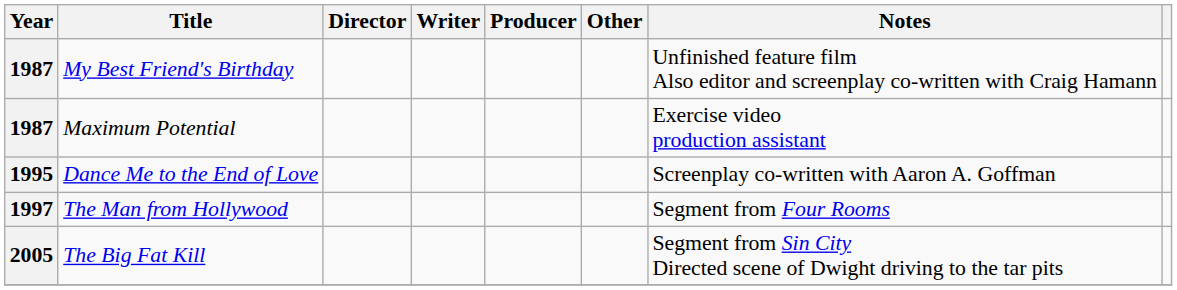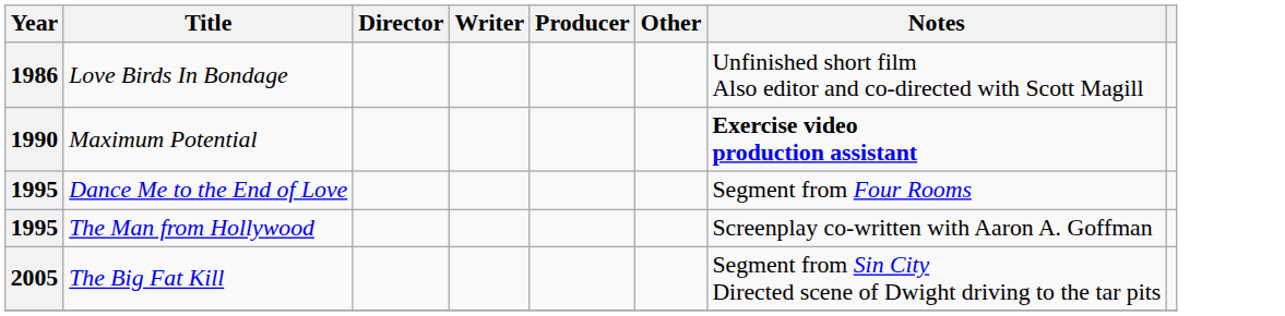 <table class="wikitable plainrowheaders sortable" style="margin-right: 0;">
 <tr>
 <th scope="col">Year</th>
 <th scope="col">Title</th>
 <th scope="col">Director</th>
 <th scope="col">Writer</th>
 <th scope="col">Producer</th>
 <th scope="col">Other</th>
 <th scope="col" class=unsortable>Notes</th>
 <th scope="col" class=unsortable></th>
 </tr>
 <tr>
-<th scope="row">1987</th>
-<td><em><a href='#'>My Best Friend's Birthday</a></em></td>
+<th scope="row">1986</th>
+<td><em>Love Birds In Bondage</em></td>
 <td></td>
 <td></td>
 <td></td>
 <td></td>
-<td>Unfinished feature film<br>Also editor and screenplay co-written with Craig Hamann</td>
+<td>Unfinished short film<br>Also editor and co-directed with Scott Magill</td>
 <td style="text-align: center;"></td>
 </tr>
 <tr>
-<th scope="row">1987</th>
+<th scope="row">1990</th>
 <td><em>Maximum Potential</em></td>
 <td></td>
 <td></td>
 <td></td>
 <td></td>
-<td>Exercise video<br><a href='#'>production assistant</a></td>
+<td><strong>Exercise video<br><a href='#'>production assistant</a></strong></td>
 <td style="text-align: center;"></td>
 </tr>
 <tr>
 <th scope="row">1995</th>
 <td><em><a href='#'>Dance Me to the End of Love</a></em></td>
 <td></td>
 <td></td>
 <td></td>
 <td></td>
-<td>Screenplay co-written with Aaron A. Goffman</td>
+<td>Segment from <em><a href='#'>Four Rooms</a></em></td>
 <td style="text-align: center;"></td>
 </tr>
 <tr>
-<th scope="row">1997</th>
+<th scope="row">1995</th>
 <td><em><a href='#'>The Man from Hollywood</a></em></td>
 <td></td>
 <td></td>
 <td></td>
 <td></td>
-<td>Segment from <em><a href='#'>Four Rooms</a></em></td>
+<td>Screenplay co-written with Aaron A. Goffman</td>
 <td style="text-align: center;"></td>
 </tr>
 <tr>
 <th scope="row">2005</th>
 <td><em><a href='#'>The Big Fat Kill</a></em></td>
 <td></td>
 <td></td>
 <td></td>
 <td></td>
 <td>Segment from <em><a href='#'>Sin City</a></em><br>Directed scene of Dwight driving to the tar pits</td>
 <td style="text-align: center;"></td>
 </tr>
 <tr>
 </tr>
 </table>
